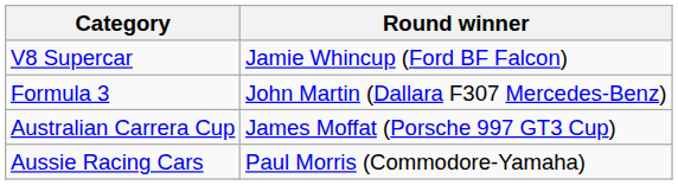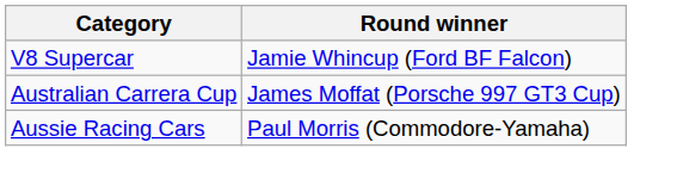 <table class="wikitable" style="font-size: 95%;">
 <tr>
 <th>Category</th>
 <th>Round winner</th>
 </tr>
 <tr>
 <td><a href='#'>V8 Supercar</a></td>
 <td><a href='#'>Jamie Whincup</a> (<a href='#'>Ford BF Falcon</a>)</td>
 </tr>
 <tr>
-<td><a href='#'>Formula 3</a></td>
-<td><a href='#'>John Martin</a> (<a href='#'>Dallara</a> F307 <a href='#'>Mercedes-Benz</a>)</td>
-</tr>
-<tr>
 <td><a href='#'>Australian Carrera Cup</a></td>
 <td><a href='#'>James Moffat</a> (<a href='#'>Porsche 997 GT3 Cup</a>)</td>
 </tr>
 <tr>
 <td><a href='#'>Aussie Racing Cars</a></td>
 <td><a href='#'>Paul Morris</a> (Commodore-Yamaha)</td>
 </tr>
 </table>
